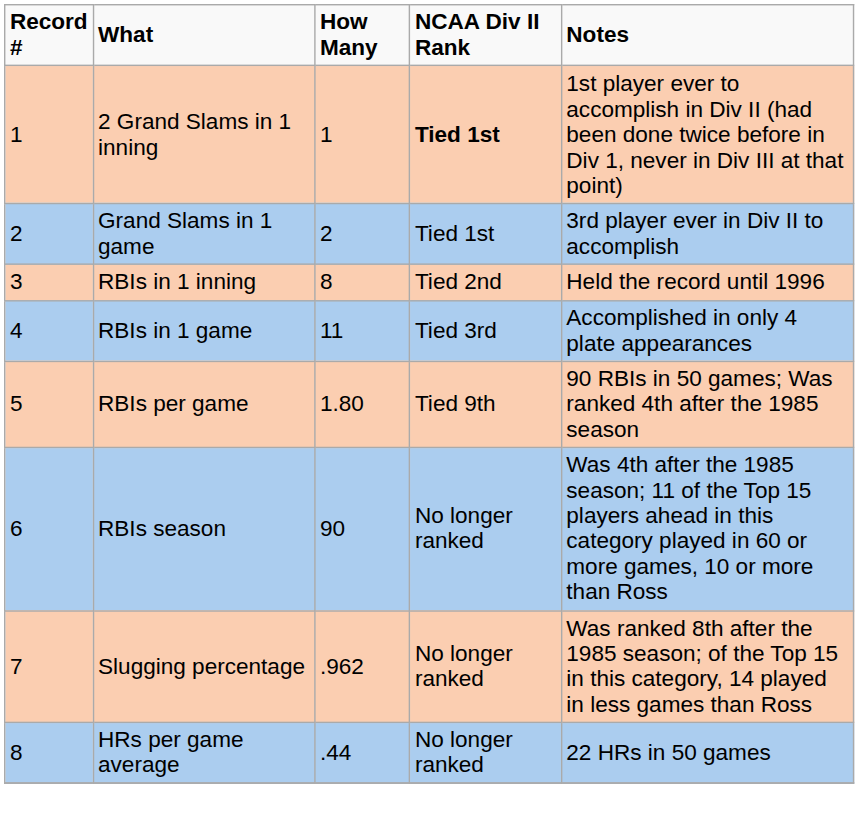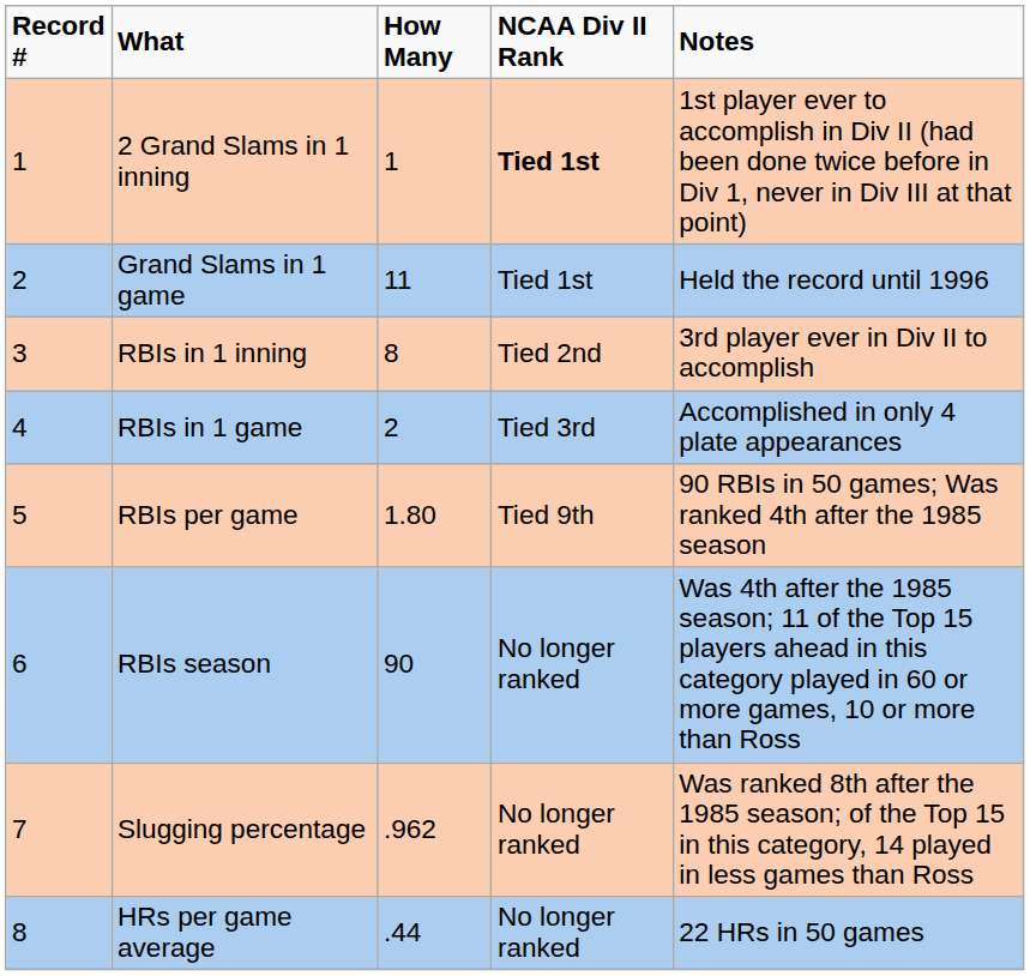 <table class="wikitable">
 <tr>
 <td width="38"><strong>Record #</strong></td>
 <td width="150"><strong>What </strong></td>
 <td width="60"><strong>How Many</strong></td>
 <td width="100"><strong>NCAA Div II Rank</strong></td>
 <td width="200"><strong>Notes</strong></td>
 </tr>
 <tr bgcolor="#FBCEB1">
 <td>1</td>
 <td>2 Grand Slams in 1 inning</td>
 <td>1</td>
 <td><strong>Tied 1st</strong></td>
 <td>1st player ever to accomplish in Div II (had been done twice before in Div 1, never in Div III at that point)</td>
 </tr>
 <tr bgcolor="#ABCDEF">
 <td>2</td>
 <td>Grand Slams in 1 game</td>
-<td>2</td>
+<td>11</td>
 <td>Tied 1st</td>
-<td>3rd player ever in Div II to accomplish</td>
+<td>Held the record until 1996</td>
 </tr>
 <tr bgcolor="#FBCEB1">
 <td>3</td>
 <td>RBIs in 1 inning</td>
 <td>8</td>
 <td>Tied 2nd</td>
-<td>Held the record until 1996</td>
+<td>3rd player ever in Div II to accomplish</td>
 </tr>
 <tr bgcolor="#ABCDEF">
 <td>4</td>
 <td>RBIs in 1 game</td>
-<td>11</td>
+<td>2</td>
 <td>Tied 3rd</td>
 <td>Accomplished in only 4 plate appearances</td>
 </tr>
 <tr bgcolor="#FBCEB1">
 <td>5</td>
 <td>RBIs per game</td>
 <td>1.80</td>
 <td>Tied 9th</td>
 <td>90 RBIs in 50 games; Was ranked 4th after the 1985 season</td>
 </tr>
 <tr bgcolor="#ABCDEF">
 <td>6</td>
 <td>RBIs season</td>
 <td>90</td>
 <td>No longer ranked</td>
 <td>Was 4th after the 1985 season; 11 of the Top 15 players ahead in this category played in 60 or more games, 10 or more than Ross</td>
 </tr>
 <tr bgcolor="#FBCEB1">
 <td>7</td>
 <td>Slugging percentage</td>
 <td>.962</td>
 <td>No longer ranked</td>
 <td>Was ranked 8th after the 1985 season; of the Top 15 in this category, 14 played in less games than Ross</td>
 </tr>
 <tr bgcolor="#ABCDEF">
 <td>8</td>
 <td>HRs per game average</td>
 <td>.44</td>
 <td>No longer ranked</td>
 <td>22 HRs in 50 games</td>
 </tr>
 <tr bgcolor="#FBCEB1">
 </tr>
 </table>
